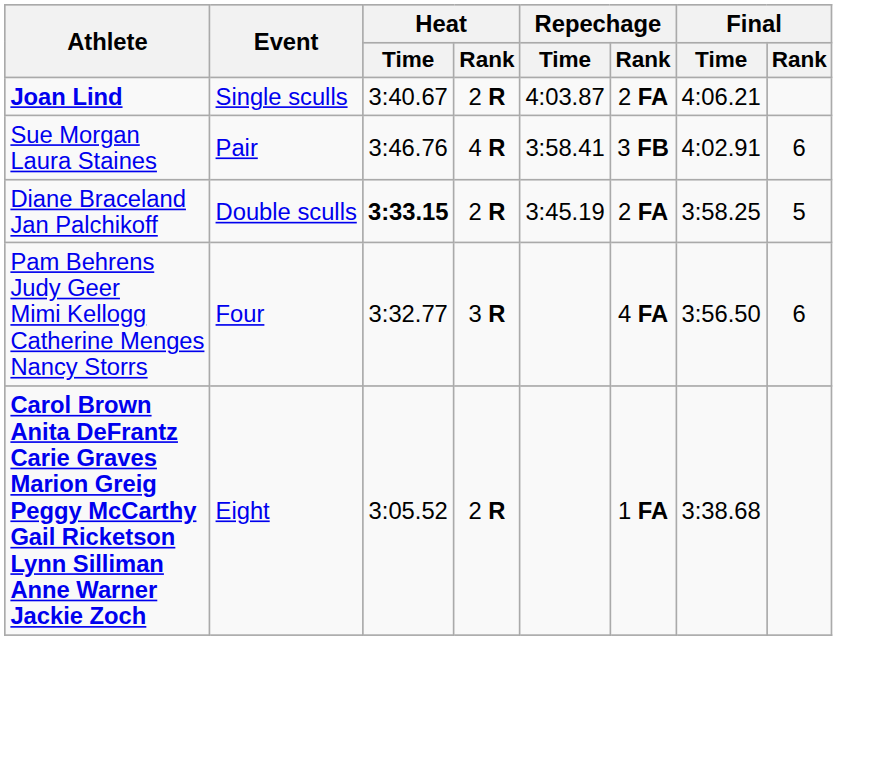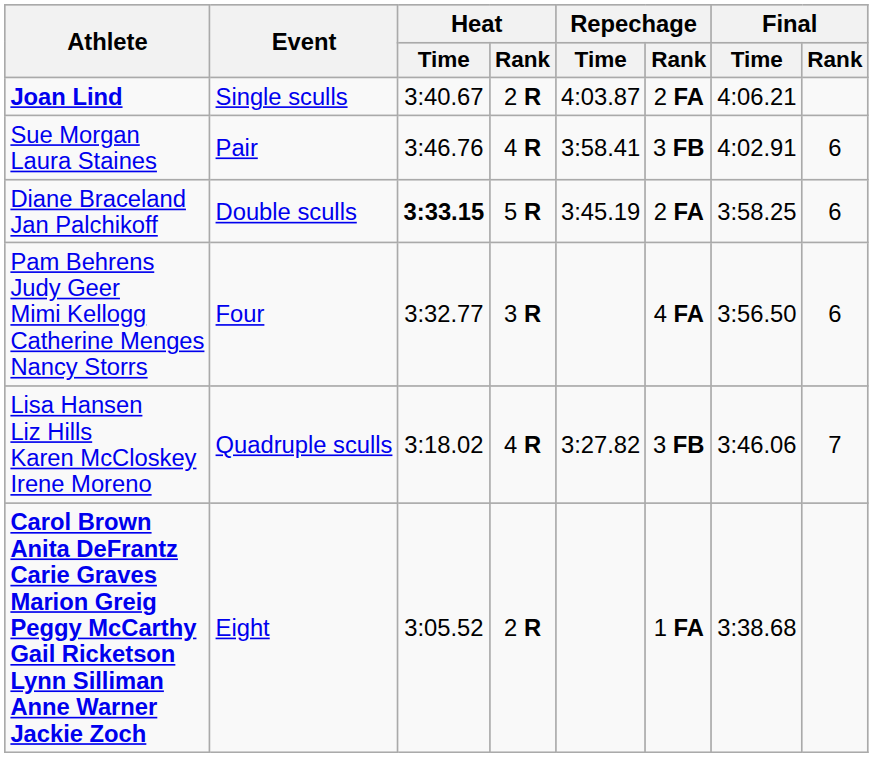 <table class=wikitable style=font-size:90%;text-align:center>
 <tr>
 <th rowspan=2>Athlete</th>
 <th rowspan=2>Event</th>
 <th colspan=2>Heat</th>
 <th colspan=2>Repechage</th>
 <th colspan=2>Final</th>
 </tr>
 <tr style=font-size:95%>
 <th>Time</th>
 <th>Rank</th>
 <th>Time</th>
 <th>Rank</th>
 <th>Time</th>
 <th>Rank</th>
 </tr>
 <tr>
 <td align=left><strong><a href='#'>Joan Lind</a></strong></td>
 <td align=left><a href='#'>Single sculls</a></td>
 <td>3:40.67</td>
 <td>2 <strong>R</strong></td>
 <td>4:03.87</td>
 <td>2 <strong>FA</strong></td>
 <td>4:06.21</td>
 <td></td>
 </tr>
 <tr>
 <td align=left><a href='#'>Sue Morgan</a><br><a href='#'>Laura Staines</a></td>
 <td align=left><a href='#'>Pair</a></td>
 <td>3:46.76</td>
 <td>4 <strong>R</strong></td>
 <td>3:58.41</td>
 <td>3 <strong>FB</strong></td>
 <td>4:02.91</td>
 <td>6</td>
 </tr>
 <tr>
 <td align=left><a href='#'>Diane Braceland</a><br><a href='#'>Jan Palchikoff</a></td>
 <td align=left><a href='#'>Double sculls</a></td>
 <td><strong>3:33.15</strong></td>
-<td>2 <strong>R</strong></td>
+<td>5 <strong>R</strong></td>
 <td>3:45.19</td>
 <td>2 <strong>FA</strong></td>
 <td>3:58.25</td>
-<td>5</td>
+<td>6</td>
 </tr>
 <tr>
 <td align=left><a href='#'>Pam Behrens</a><br><a href='#'>Judy Geer</a><br><a href='#'>Mimi Kellogg</a><br><a href='#'>Catherine Menges</a><br><a href='#'>Nancy Storrs</a></td>
 <td align=left><a href='#'>Four</a></td>
 <td>3:32.77</td>
 <td>3 <strong>R</strong></td>
 <td></td>
 <td>4 <strong>FA</strong></td>
 <td>3:56.50</td>
 <td>6</td>
 </tr>
 <tr>
+<td align=left><a href='#'>Lisa Hansen</a><br><a href='#'>Liz Hills</a><br><a href='#'>Karen McCloskey</a><br><a href='#'>Irene Moreno</a></td>
+<td align=left><a href='#'>Quadruple sculls</a></td>
+<td>3:18.02</td>
+<td>4 <strong>R</strong></td>
+<td>3:27.82</td>
+<td>3 <strong>FB</strong></td>
+<td>3:46.06</td>
+<td>7</td>
+</tr>
+<tr>
 <td align=left><strong><a href='#'>Carol Brown</a><br><a href='#'>Anita DeFrantz</a><br><a href='#'>Carie Graves</a><br><a href='#'>Marion Greig</a><br><a href='#'>Peggy McCarthy</a><br><a href='#'>Gail Ricketson</a><br><a href='#'>Lynn Silliman</a><br><a href='#'>Anne Warner</a><br><a href='#'>Jackie Zoch</a></strong></td>
 <td align=left><a href='#'>Eight</a></td>
 <td>3:05.52</td>
 <td>2 <strong>R</strong></td>
 <td></td>
 <td>1 <strong>FA</strong></td>
 <td>3:38.68</td>
 <td></td>
 </tr>
 </table>
